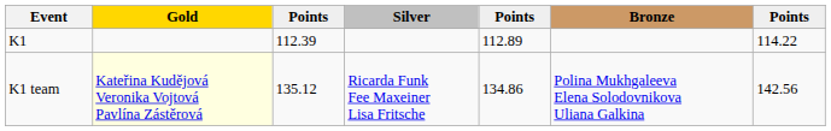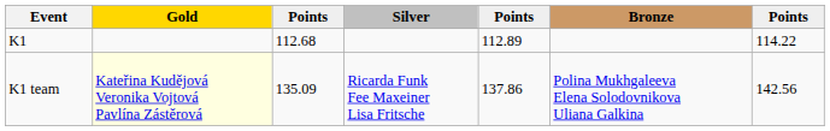 <table class="wikitable" width=100%>
 <tr>
 <th>Event</th>
 <td align=center bgcolor="gold"><strong>Gold</strong></td>
 <td align=center bgcolor="EFEFEF"><strong>Points</strong></td>
 <td align=center bgcolor="silver"><strong>Silver</strong></td>
 <td align=center bgcolor="EFEFEF"><strong>Points</strong></td>
 <td align=center bgcolor="CC9966"><strong>Bronze</strong></td>
 <td align=center bgcolor="EFEFEF"><strong>Points</strong></td>
 </tr>
 <tr>
 <td>K1</td>
 <td></td>
-<td>112.39</td>
+<td>112.68</td>
 <td></td>
 <td>112.89</td>
 <td></td>
 <td>114.22</td>
 </tr>
 <tr>
 <td>K1 team</td>
 <td style="background: lightyellow;"><br><a href='#'>Kateřina Kudějová</a><br><a href='#'>Veronika Vojtová</a><br><a href='#'>Pavlína Zástěrová</a></td>
-<td>135.12</td>
+<td>135.09</td>
 <td><br><a href='#'>Ricarda Funk</a><br><a href='#'>Fee Maxeiner</a><br><a href='#'>Lisa Fritsche</a></td>
-<td>134.86</td>
+<td>137.86</td>
 <td><br><a href='#'>Polina Mukhgaleeva</a><br><a href='#'>Elena Solodovnikova</a><br><a href='#'>Uliana Galkina</a></td>
 <td>142.56</td>
 </tr>
 </table>
